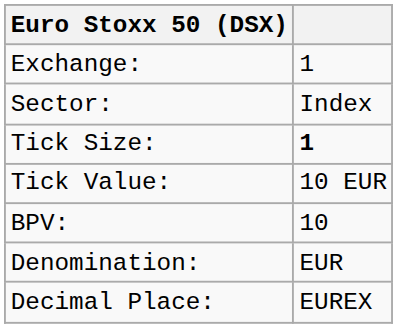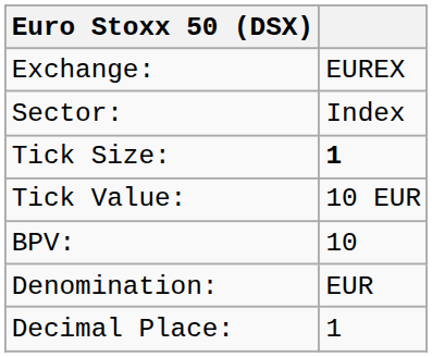 <table class="wikitable">
 <tr>
 <th>Euro Stoxx 50 (DSX)</th>
 <th></th>
 </tr>
 <tr>
 <td>Exchange:</td>
-<td>1</td>
+<td>EUREX</td>
 </tr>
 <tr>
 <td>Sector:</td>
 <td>Index</td>
 </tr>
 <tr>
 <td>Tick Size:</td>
 <td><strong>1</strong></td>
 </tr>
 <tr>
 <td>Tick Value:</td>
 <td>10 EUR</td>
 </tr>
 <tr>
 <td>BPV:</td>
 <td>10</td>
 </tr>
 <tr>
 <td>Denomination:</td>
 <td>EUR</td>
 </tr>
 <tr>
 <td>Decimal Place:</td>
-<td>EUREX</td>
+<td>1</td>
 </tr>
 </table>
